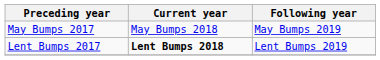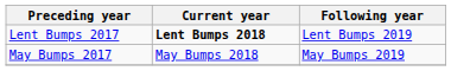 <table class="wikitable" style="margin:1em auto;">
 <tr>
 <th width=150>Preceding year</th>
 <th width=150>Current year</th>
 <th width=150>Following year</th>
 </tr>
 <tr>
+<td><a href='#'>Lent Bumps 2017</a></td>
+<td><strong>Lent Bumps 2018</strong></td>
+<td><a href='#'>Lent Bumps 2019</a></td>
+</tr>
+<tr>
 <td><a href='#'>May Bumps 2017</a></td>
 <td><a href='#'>May Bumps 2018</a></td>
 <td><a href='#'>May Bumps 2019</a></td>
 </tr>
 <tr>
-<td><a href='#'>Lent Bumps 2017</a></td>
-<td><strong>Lent Bumps 2018</strong></td>
-<td><a href='#'>Lent Bumps 2019</a></td>
-</tr>
-<tr>
 </tr>
 </table>
